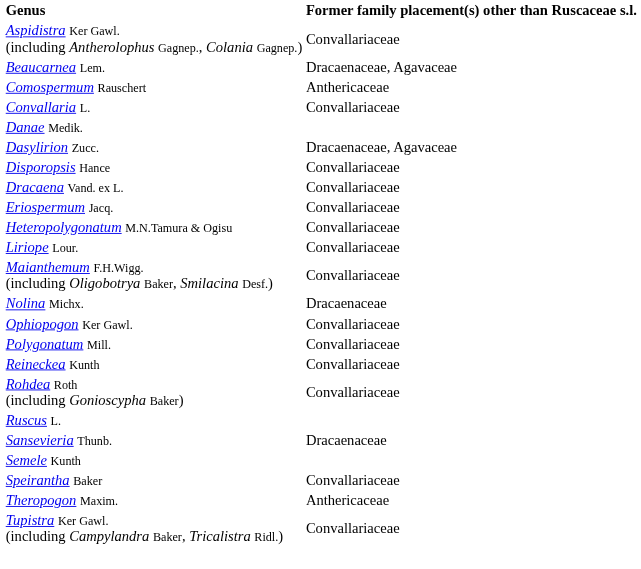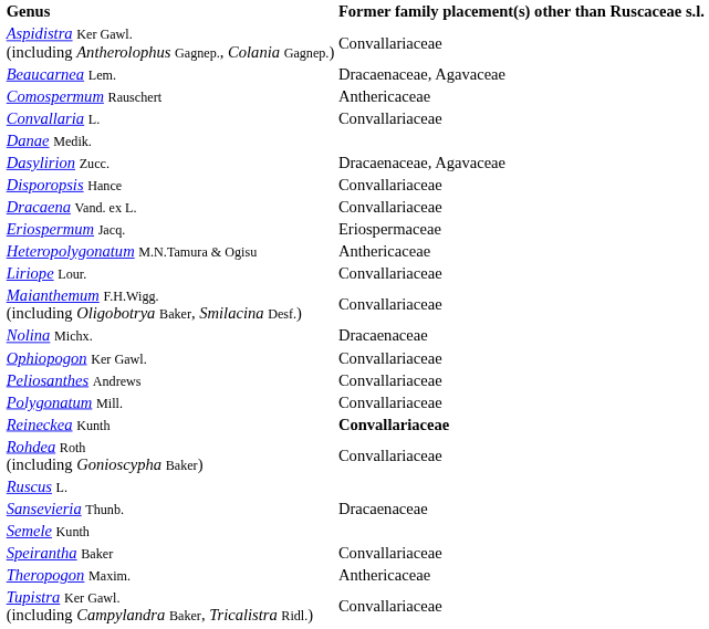 <table border="0">
 <tr>
 <td><strong>Genus</strong></td>
 <td><strong>Former family placement(s) other than Ruscaceae s.l.</strong><br></td>
 </tr>
 <tr>
 <td><em><a href='#'>Aspidistra</a></em> <small>Ker Gawl.</small> <br>(including <em>Antherolophus</em> <small>Gagnep.</small>, <em>Colania</em> <small>Gagnep.</small>)</td>
 <td>Convallariaceae</td>
 </tr>
 <tr>
 <td><em><a href='#'>Beaucarnea</a></em> <small>Lem.</small> </td>
 <td>Dracaenaceae, Agavaceae</td>
 </tr>
 <tr>
 <td><em><a href='#'>Comospermum</a></em> <small>Rauschert</small> </td>
 <td>Anthericaceae</td>
 </tr>
 <tr>
 <td><em><a href='#'>Convallaria</a></em> <small>L.</small> </td>
 <td>Convallariaceae</td>
 </tr>
 <tr>
 <td><em><a href='#'>Danae</a></em> <small>Medik.</small> </td>
 <td></td>
 </tr>
 <tr>
 <td><em><a href='#'>Dasylirion</a></em> <small>Zucc.</small> </td>
 <td>Dracaenaceae, Agavaceae</td>
 </tr>
 <tr>
 <td><em><a href='#'>Disporopsis</a></em> <small>Hance</small> </td>
 <td>Convallariaceae</td>
 </tr>
 <tr>
 <td><em><a href='#'>Dracaena</a></em> <small>Vand. ex L.</small> </td>
 <td>Convallariaceae</td>
 </tr>
 <tr>
 <td><em><a href='#'>Eriospermum</a></em> <small>Jacq.</small> </td>
-<td>Convallariaceae</td>
+<td>Eriospermaceae</td>
 </tr>
 <tr>
 <td><em><a href='#'>Heteropolygonatum</a></em> <small>M.N.Tamura & Ogisu</small> </td>
-<td>Convallariaceae</td>
+<td>Anthericaceae</td>
 </tr>
 <tr>
 <td><em><a href='#'>Liriope</a></em> <small>Lour.</small> </td>
 <td>Convallariaceae</td>
 </tr>
 <tr>
 <td><em><a href='#'>Maianthemum</a></em> <small>F.H.Wigg.</small> <br>(including <em>Oligobotrya</em> <small>Baker</small>, <em>Smilacina</em> <small>Desf.</small>)</td>
 <td>Convallariaceae</td>
 </tr>
 <tr>
 <td><em><a href='#'>Nolina</a></em> <small>Michx.</small> </td>
 <td>Dracaenaceae</td>
 </tr>
 <tr>
 <td><em><a href='#'>Ophiopogon</a></em> <small>Ker Gawl.</small> </td>
 <td>Convallariaceae</td>
 </tr>
 <tr>
+<td><em><a href='#'>Peliosanthes</a></em> <small>Andrews</small> </td>
+<td>Convallariaceae</td>
+</tr>
+<tr>
 <td><em><a href='#'>Polygonatum</a></em> <small>Mill.</small> </td>
 <td>Convallariaceae</td>
 </tr>
 <tr>
 <td><em><a href='#'>Reineckea</a></em> <small>Kunth</small> </td>
-<td>Convallariaceae</td>
+<td><strong>Convallariaceae</strong></td>
 </tr>
 <tr>
 <td><em><a href='#'>Rohdea</a></em> <small>Roth</small> <br>(including <em>Gonioscypha</em> <small>Baker</small>)</td>
 <td>Convallariaceae</td>
 </tr>
 <tr>
 <td><em><a href='#'>Ruscus</a></em> <small>L.</small> </td>
 <td></td>
 </tr>
 <tr>
 <td><em><a href='#'>Sansevieria</a></em> <small>Thunb.</small> </td>
 <td>Dracaenaceae</td>
 </tr>
 <tr>
 <td><em><a href='#'>Semele</a></em> <small>Kunth</small> </td>
 <td></td>
 </tr>
 <tr>
 <td><em><a href='#'>Speirantha</a></em> <small>Baker</small> </td>
 <td>Convallariaceae</td>
 </tr>
 <tr>
 <td><em><a href='#'>Theropogon</a></em> <small>Maxim.</small> </td>
 <td>Anthericaceae</td>
 </tr>
 <tr>
 <td><em><a href='#'>Tupistra</a></em> <small>Ker Gawl.</small> <br>(including <em>Campylandra</em> <small>Baker</small>, <em>Tricalistra</em> <small>Ridl.</small>)</td>
 <td>Convallariaceae</td>
 </tr>
 </table>
